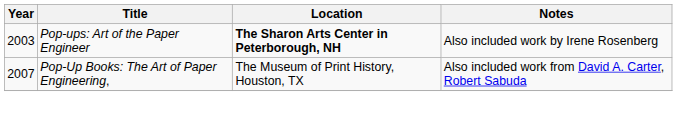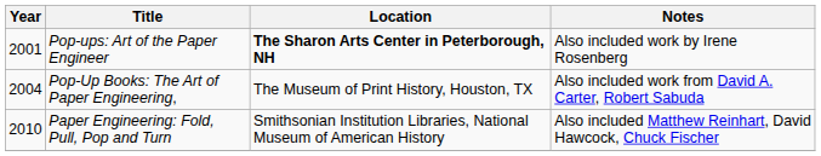 <table class="wikitable sortable">
 <tr>
 <th>Year</th>
 <th>Title</th>
 <th class="unsortable">Location</th>
 <th class="unsortable">Notes</th>
 </tr>
 <tr>
-<td>2003</td>
+<td>2001</td>
 <td><em>Pop-ups: Art of the Paper Engineer</em></td>
 <td><strong>The Sharon Arts Center in Peterborough, NH</strong></td>
 <td>Also included work by Irene Rosenberg</td>
 </tr>
 <tr>
-<td>2007</td>
+<td>2004</td>
 <td><em>Pop-Up Books: The Art of Paper Engineering</em>,</td>
 <td>The Museum of Print History, Houston, TX</td>
 <td>Also included work from <a href='#'>David A. Carter</a>, <a href='#'>Robert Sabuda</a></td>
 </tr>
 <tr>
+<td>2010</td>
+<td><em>Paper Engineering: Fold, Pull, Pop and Turn</em></td>
+<td>Smithsonian Institution Libraries, National Museum of American History</td>
+<td>Also included <a href='#'>Matthew Reinhart</a>, David Hawcock, <a href='#'>Chuck Fischer</a></td>
+</tr>
+<tr>
 </tr>
 </table>
